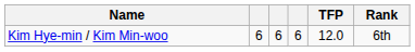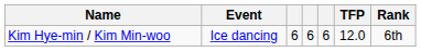 <table class="wikitable" style="font-size:90%; text-align:center; width:450px">
 <tr>
 <th>Name</th>
+<th>Event</th>
 <th></th>
 <th></th>
 <th></th>
 <th>TFP</th>
 <th>Rank</th>
 </tr>
 <tr>
 <td align=left><a href='#'>Kim Hye-min</a> / <a href='#'>Kim Min-woo</a></td>
+<td><a href='#'>Ice dancing</a></td>
 <td>6</td>
 <td>6</td>
 <td>6</td>
 <td>12.0</td>
 <td>6th</td>
 </tr>
 </table>
